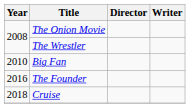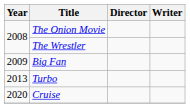 <table class="wikitable">
 <tr>
 <th>Year</th>
 <th>Title</th>
 <th>Director</th>
 <th>Writer</th>
 </tr>
 <tr>
 <td rowspan=2>2008</td>
 <td><em><a href='#'>The Onion Movie</a></em></td>
 <td></td>
 <td></td>
 </tr>
 <tr>
 <td><em><a href='#'>The Wrestler</a></em></td>
 <td></td>
 <td></td>
 </tr>
 <tr>
-<td>2010</td>
+<td>2009</td>
 <td><em><a href='#'>Big Fan</a></em></td>
 <td></td>
 <td></td>
 </tr>
 <tr>
-<td>2016</td>
-<td><em><a href='#'>The Founder</a></em></td>
+<td>2013</td>
+<td><em><a href='#'>Turbo</a></em></td>
 <td></td>
 <td></td>
 </tr>
 <tr>
-<td>2018</td>
+<td>2020</td>
 <td><em><a href='#'>Cruise</a></em></td>
 <td></td>
 <td></td>
 </tr>
 <tr>
 </tr>
 </table>
